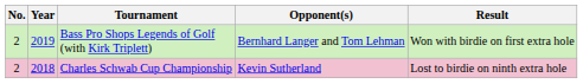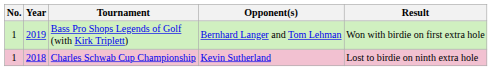 <table class="wikitable" style="font-size:95%;">
 <tr>
 <th>No.</th>
 <th>Year</th>
 <th>Tournament</th>
 <th>Opponent(s)</th>
 <th>Result</th>
 </tr>
 <tr style="background:#D0F0C0;">
-<td align=center>2</td>
+<td align=center>1</td>
 <td><a href='#'>2019</a></td>
 <td><a href='#'>Bass Pro Shops Legends of Golf</a><br>(with  <a href='#'>Kirk Triplett</a>)</td>
 <td> <a href='#'>Bernhard Langer</a> and  <a href='#'>Tom Lehman</a></td>
 <td>Won with birdie on first extra hole</td>
 </tr>
 <tr style="background:#F2C1D1;">
-<td align=center>2</td>
+<td align=center>1</td>
 <td><a href='#'>2018</a></td>
 <td><a href='#'>Charles Schwab Cup Championship</a></td>
 <td> <a href='#'>Kevin Sutherland</a></td>
 <td>Lost to birdie on ninth extra hole</td>
 </tr>
 </table>
